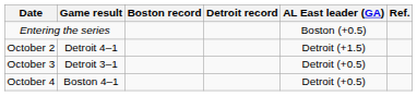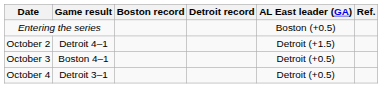 <table class="wikitable" style="text-align:center;">
 <tr>
 <th>Date</th>
 <th>Game result</th>
 <th>Boston record</th>
 <th>Detroit record</th>
 <th>AL East leader (<a href='#'>GA</a>)</th>
 <th>Ref.</th>
 </tr>
 <tr>
 <td colspan=2><em>Entering the series</em></td>
 <td></td>
 <td></td>
 <td>Boston (+0.5)</td>
 <td></td>
 </tr>
 <tr>
 <td>October 2</td>
 <td>Detroit 4–1</td>
 <td></td>
 <td></td>
 <td>Detroit (+1.5)</td>
 <td></td>
 </tr>
 <tr>
 <td>October 3</td>
-<td>Detroit 3–1</td>
+<td>Boston 4–1</td>
 <td></td>
 <td></td>
 <td>Detroit (+0.5)</td>
 <td></td>
 </tr>
 <tr>
 <td>October 4</td>
-<td>Boston 4–1</td>
+<td>Detroit 3–1</td>
 <td></td>
 <td></td>
 <td>Detroit (+0.5)</td>
 <td></td>
 </tr>
 </table>
